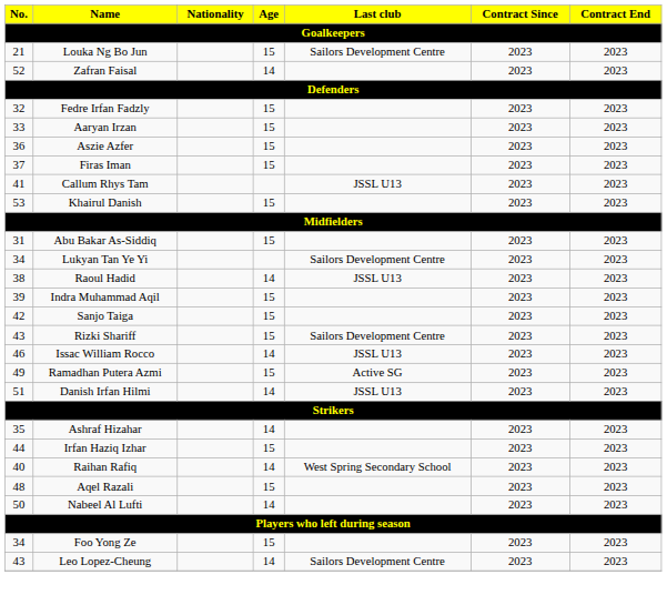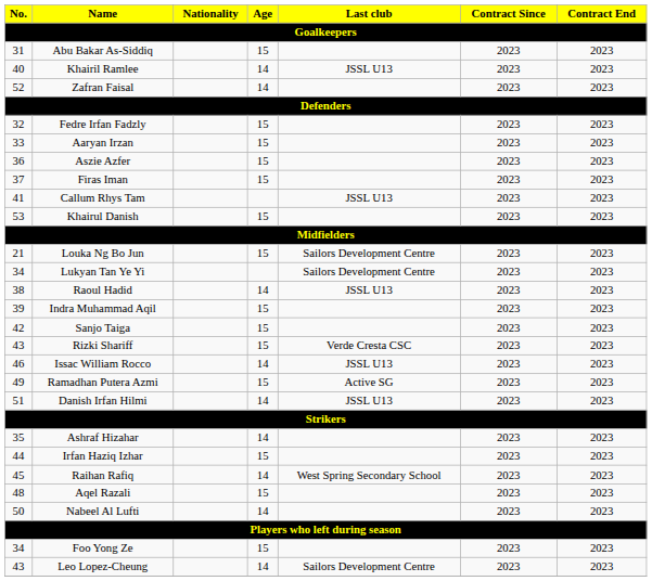 <table class="wikitable" style="text-align:center; font-size:100%; width:100%;">
 <tr>
 <th style="background:#FFFF00; color:black; text-align:center;">No.</th>
 <th style="background:#FFFF00; color:black; text-align:center;">Name</th>
 <th style="background:#FFFF00; color:black; text-align:center;">Nationality</th>
 <th style="background:#FFFF00; color:black; text-align:center;">Age</th>
 <th style="background:#FFFF00; color:black; text-align:center;">Last club</th>
 <th style="background:#FFFF00; color:black; text-align:center;">Contract Since</th>
 <th style="background:#FFFF00; color:black; text-align:center;">Contract End</th>
 </tr>
 <tr>
 <th colspan="7" style="background:black; color:yellow; text-align:center;">Goalkeepers</th>
 </tr>
 <tr>
-<td>21</td>
-<td>Louka Ng Bo Jun</td>
+<td>31</td>
+<td>Abu Bakar As-Siddiq</td>
 <td></td>
 <td>15</td>
-<td> Sailors Development Centre</td>
+<td></td>
+<td>2023</td>
+<td>2023</td>
+</tr>
+<tr>
+<td>40</td>
+<td>Khairil Ramlee</td>
+<td></td>
+<td>14</td>
+<td> JSSL U13</td>
 <td>2023</td>
 <td>2023</td>
 </tr>
 <tr>
 <td>52</td>
 <td>Zafran Faisal</td>
 <td></td>
 <td>14</td>
 <td></td>
 <td>2023</td>
 <td>2023</td>
 </tr>
 <tr>
 <th colspan="7" style="background:black; color:yellow; text-align:center;">Defenders</th>
 </tr>
 <tr>
 <td>32</td>
 <td>Fedre Irfan Fadzly</td>
 <td></td>
 <td>15</td>
 <td></td>
 <td>2023</td>
 <td>2023</td>
 </tr>
 <tr>
 <td>33</td>
 <td>Aaryan Irzan</td>
 <td></td>
 <td>15</td>
 <td></td>
 <td>2023</td>
 <td>2023</td>
 </tr>
 <tr>
 <td>36</td>
 <td>Aszie Azfer</td>
 <td></td>
 <td>15</td>
 <td></td>
 <td>2023</td>
 <td>2023</td>
 </tr>
 <tr>
 <td>37</td>
 <td>Firas Iman</td>
 <td></td>
 <td>15</td>
 <td></td>
 <td>2023</td>
 <td>2023</td>
 </tr>
 <tr>
 <td>41</td>
 <td>Callum Rhys Tam</td>
 <td></td>
 <td></td>
 <td> JSSL U13</td>
 <td>2023</td>
 <td>2023</td>
 </tr>
 <tr>
 <td>53</td>
 <td>Khairul Danish</td>
 <td></td>
 <td>15</td>
 <td></td>
 <td>2023</td>
 <td>2023</td>
 </tr>
 <tr>
 <th colspan="7" style="background:black; color:yellow; text-align:center;">Midfielders</th>
 </tr>
 <tr>
-<td>31</td>
-<td>Abu Bakar As-Siddiq</td>
+<td>21</td>
+<td>Louka Ng Bo Jun</td>
 <td></td>
 <td>15</td>
-<td></td>
+<td> Sailors Development Centre</td>
 <td>2023</td>
 <td>2023</td>
 </tr>
 <tr>
 <td>34</td>
 <td>Lukyan Tan Ye Yi</td>
 <td></td>
 <td></td>
 <td> Sailors Development Centre</td>
 <td>2023</td>
 <td>2023</td>
 </tr>
 <tr>
 <td>38</td>
 <td>Raoul Hadid</td>
 <td></td>
 <td>14</td>
 <td> JSSL U13</td>
 <td>2023</td>
 <td>2023</td>
 </tr>
 <tr>
 <td>39</td>
 <td>Indra Muhammad Aqil</td>
 <td></td>
 <td>15</td>
 <td></td>
 <td>2023</td>
 <td>2023</td>
 </tr>
 <tr>
 <td>42</td>
 <td>Sanjo Taiga</td>
 <td></td>
 <td>15</td>
 <td></td>
 <td>2023</td>
 <td>2023</td>
 </tr>
 <tr>
 <td>43</td>
 <td>Rizki Shariff</td>
 <td></td>
 <td>15</td>
-<td> Sailors Development Centre</td>
+<td> Verde Cresta CSC</td>
 <td>2023</td>
 <td>2023</td>
 </tr>
 <tr>
 <td>46</td>
 <td>Issac William Rocco</td>
 <td></td>
 <td>14</td>
 <td> JSSL U13</td>
 <td>2023</td>
 <td>2023</td>
 </tr>
 <tr>
 <td>49</td>
 <td>Ramadhan Putera Azmi</td>
 <td></td>
 <td>15</td>
 <td> Active SG</td>
 <td>2023</td>
 <td>2023</td>
 </tr>
 <tr>
 <td>51</td>
 <td>Danish Irfan Hilmi</td>
 <td></td>
 <td>14</td>
 <td> JSSL U13</td>
 <td>2023</td>
 <td>2023</td>
 </tr>
 <tr>
 <th colspan="7" style="background:black; color:yellow; text-align:center;">Strikers</th>
 </tr>
 <tr>
 <td>35</td>
 <td>Ashraf Hizahar</td>
 <td></td>
 <td>14</td>
 <td></td>
 <td>2023</td>
 <td>2023</td>
 </tr>
 <tr>
 <td>44</td>
 <td>Irfan Haziq Izhar</td>
 <td></td>
 <td>15</td>
 <td></td>
 <td>2023</td>
 <td>2023</td>
 </tr>
 <tr>
-<td>40</td>
+<td>45</td>
 <td>Raihan Rafiq</td>
 <td></td>
 <td>14</td>
 <td> West Spring Secondary School</td>
 <td>2023</td>
 <td>2023</td>
 </tr>
 <tr>
 <td>48</td>
 <td>Aqel Razali</td>
 <td></td>
 <td>15</td>
 <td></td>
 <td>2023</td>
 <td>2023</td>
 </tr>
 <tr>
 <td>50</td>
 <td>Nabeel Al Lufti</td>
 <td></td>
 <td>14</td>
 <td></td>
 <td>2023</td>
 <td>2023</td>
 </tr>
 <tr>
 <th colspan="7" style="background:black; color:yellow; text-align:center;">Players who left during season</th>
 </tr>
 <tr>
 <td>34</td>
 <td>Foo Yong Ze</td>
 <td></td>
 <td>15</td>
 <td></td>
 <td>2023</td>
 <td>2023</td>
 </tr>
 <tr>
 <td>43</td>
 <td>Leo Lopez-Cheung</td>
 <td></td>
 <td>14</td>
 <td> Sailors Development Centre</td>
 <td>2023</td>
 <td>2023</td>
 </tr>
 <tr>
 </tr>
 </table>
